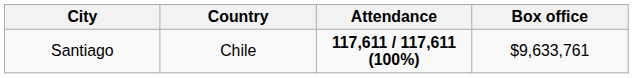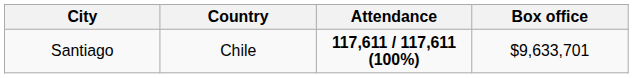 <table class="wikitable" style="text-align:center;">
 <tr>
 <th rowspan="" width="150">City</th>
 <th rowspan="" width="150">Country</th>
 <th colspan="" width="150">Attendance</th>
 <th colspan="" width="150">Box office</th>
 </tr>
 <tr>
 <td>Santiago</td>
 <td>Chile</td>
 <td><strong>117,611 / 117,611 (100%)</strong></td>
-<td>$9,633,761</td>
+<td>$9,633,701</td>
 </tr>
 </table>
